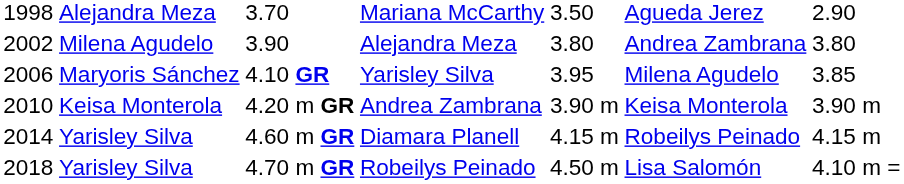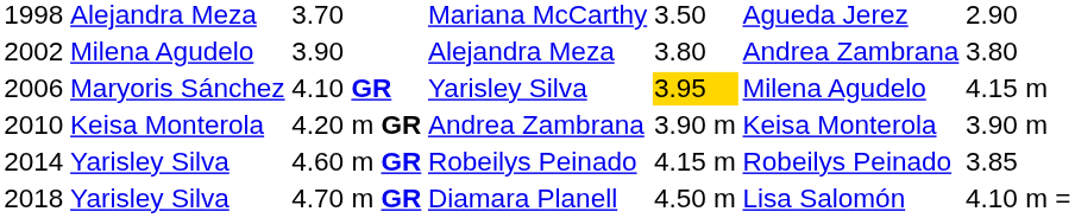 <table>
 <tr>
 <td>1998</td>
 <td><a href='#'>Alejandra Meza</a><br> </td>
 <td>3.70</td>
 <td><a href='#'>Mariana McCarthy</a><br> </td>
 <td>3.50</td>
 <td><a href='#'>Agueda Jerez</a><br> </td>
 <td>2.90</td>
 </tr>
 <tr>
 <td>2002</td>
 <td><a href='#'>Milena Agudelo</a><br> </td>
 <td>3.90</td>
 <td><a href='#'>Alejandra Meza</a><br> </td>
 <td>3.80</td>
 <td><a href='#'>Andrea Zambrana</a><br> </td>
 <td>3.80</td>
 </tr>
 <tr>
 <td>2006</td>
 <td><a href='#'>Maryoris Sánchez</a><br></td>
 <td>4.10 <strong><a href='#'>GR</a></strong></td>
 <td><a href='#'>Yarisley Silva</a><br></td>
-<td>3.95</td>
+<td style="background: gold;">3.95</td>
 <td><a href='#'>Milena Agudelo</a><br></td>
-<td>3.85</td>
+<td>4.15 m</td>
 </tr>
 <tr>
 <td>2010</td>
 <td><a href='#'>Keisa Monterola</a><br></td>
 <td>4.20 m <strong>GR</strong></td>
 <td><a href='#'>Andrea Zambrana</a><br></td>
 <td>3.90 m</td>
 <td><a href='#'>Keisa Monterola</a><br></td>
 <td>3.90 m</td>
 </tr>
 <tr>
 <td>2014</td>
 <td><a href='#'>Yarisley Silva</a><br></td>
 <td>4.60 m <strong><a href='#'>GR</a></strong></td>
-<td><a href='#'>Diamara Planell</a><br></td>
+<td><a href='#'>Robeilys Peinado</a><br></td>
 <td>4.15 m</td>
 <td><a href='#'>Robeilys Peinado</a><br></td>
-<td>4.15 m</td>
+<td>3.85</td>
 </tr>
 <tr>
 <td>2018</td>
 <td><a href='#'>Yarisley Silva</a><br></td>
 <td>4.70 m <strong><a href='#'>GR</a></strong></td>
-<td><a href='#'>Robeilys Peinado</a><br></td>
+<td><a href='#'>Diamara Planell</a><br></td>
 <td>4.50 m</td>
 <td><a href='#'>Lisa Salomón</a><br></td>
 <td>4.10 m =</td>
 </tr>
 </table>
